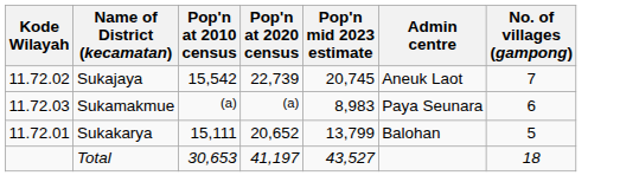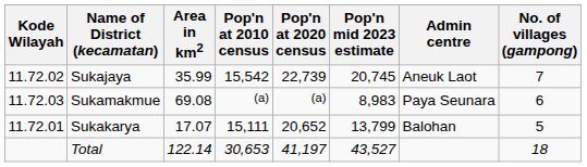 <table class="wikitable">
 <tr>
 <th>Kode <br>Wilayah</th>
 <th>Name of <br>District<br>(<em>kecamatan</em>)</th>
+<th>Area <br>in<br> km<sup>2</sup></th>
 <th>Pop'n <br>at 2010<br> census</th>
 <th>Pop'n <br>at 2020<br> census</th>
 <th>Pop'n <br>mid 2023<br> estimate</th>
 <th>Admin<br>centre</th>
 <th>No. of <br>villages<br>(<em>gampong</em>)</th>
 </tr>
 <tr>
 <td>11.72.02</td>
 <td>Sukajaya </td>
+<td align="right">35.99</td>
 <td align="right">15,542</td>
 <td align="right">22,739</td>
 <td align="right">20,745</td>
 <td>Aneuk Laot</td>
 <td align="center">7</td>
 </tr>
 <tr>
 <td>11.72.03</td>
 <td>Sukamakmue </td>
+<td align="right">69.08</td>
 <td align="right"><sup>(a)</sup></td>
 <td align="right"><sup>(a)</sup></td>
 <td align="right">8,983</td>
 <td>Paya Seunara</td>
 <td align="center">6</td>
 </tr>
 <tr>
 <td>11.72.01</td>
 <td>Sukakarya </td>
+<td align="right">17.07</td>
 <td align="right">15,111</td>
 <td align="right">20,652</td>
 <td align="right">13,799</td>
 <td>Balohan</td>
 <td align="center">5</td>
 </tr>
 <tr>
 <td></td>
 <td><em>Total</em></td>
+<td align="right"><em>122.14</em></td>
 <td align="right"><em>30,653</em></td>
 <td align="right"><em>41,197</em></td>
 <td align="right"><em>43,527</em></td>
 <td></td>
 <td align="center"><em>18</em></td>
 </tr>
 </table>
